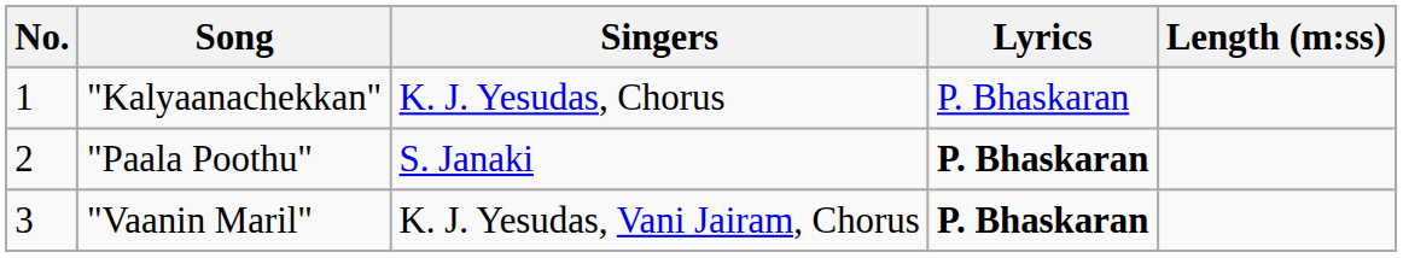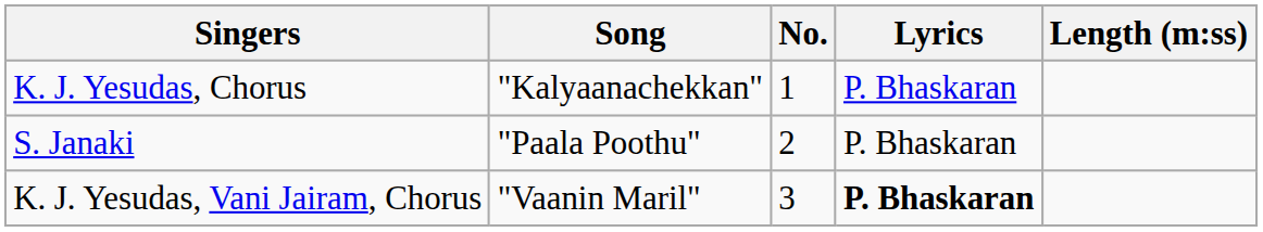 <table class="wikitable" style="font-size:95%;">
 <tr>
+<th>Singers</th>
+<th>Song</th>
 <th>No.</th>
-<th>Song</th>
-<th>Singers</th>
 <th>Lyrics</th>
 <th>Length (m:ss)</th>
 </tr>
 <tr>
+<td><a href='#'>K. J. Yesudas</a>, Chorus</td>
+<td>"Kalyaanachekkan"</td>
 <td>1</td>
-<td>"Kalyaanachekkan"</td>
-<td><a href='#'>K. J. Yesudas</a>, Chorus</td>
 <td><a href='#'>P. Bhaskaran</a></td>
 <td></td>
 </tr>
 <tr>
+<td><a href='#'>S. Janaki</a></td>
+<td>"Paala Poothu"</td>
 <td>2</td>
-<td>"Paala Poothu"</td>
-<td><a href='#'>S. Janaki</a></td>
-<td><strong>P. Bhaskaran</strong></td>
+<td>P. Bhaskaran</td>
 <td></td>
 </tr>
 <tr>
+<td>K. J. Yesudas, <a href='#'>Vani Jairam</a>, Chorus</td>
+<td>"Vaanin Maril"</td>
 <td>3</td>
-<td>"Vaanin Maril"</td>
-<td>K. J. Yesudas, <a href='#'>Vani Jairam</a>, Chorus</td>
 <td><strong>P. Bhaskaran</strong></td>
 <td></td>
 </tr>
 </table>
